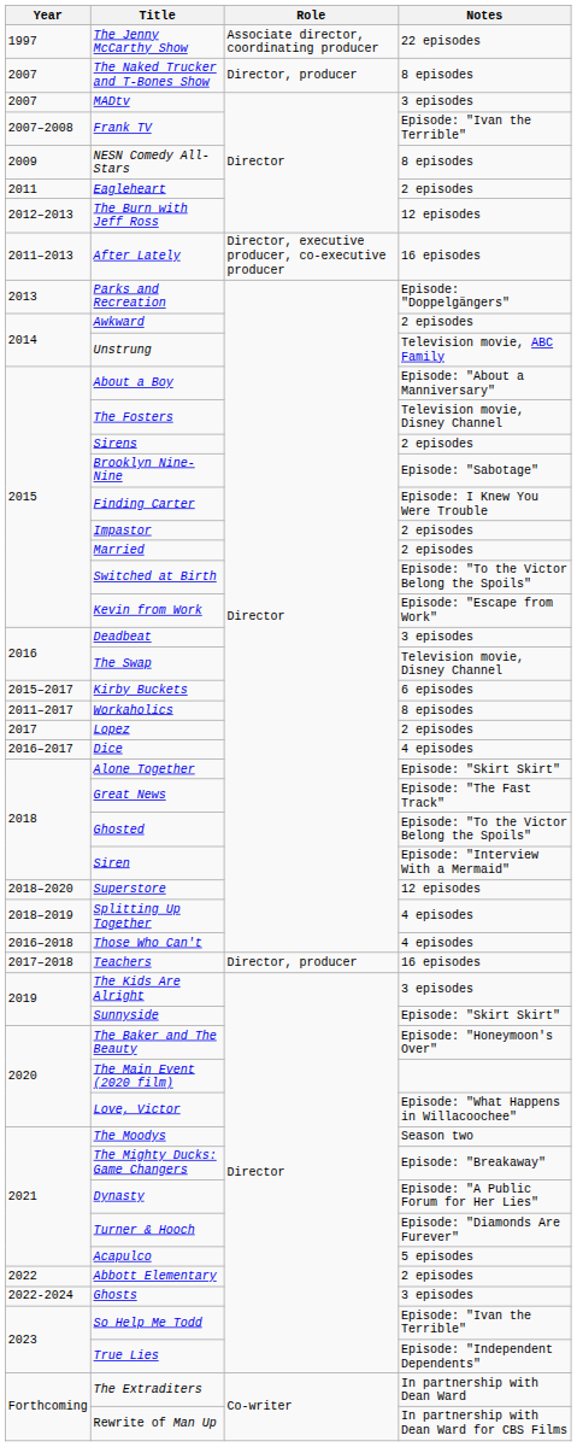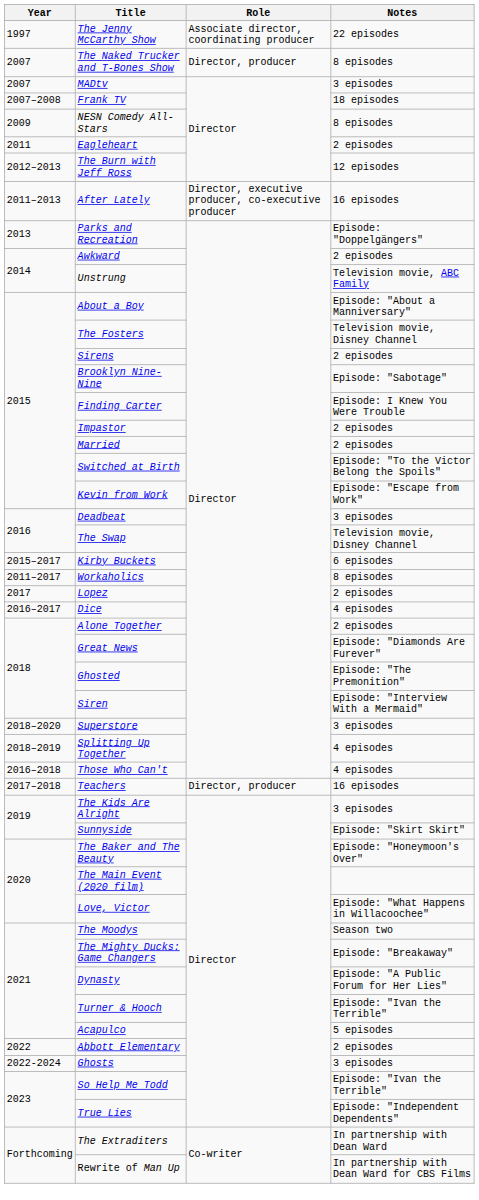 <table class="wikitable">
 <tr>
 <th>Year</th>
 <th>Title</th>
 <th>Role</th>
 <th>Notes</th>
 </tr>
 <tr>
 <td>1997</td>
 <td><em><a href='#'>The Jenny McCarthy Show</a></em></td>
 <td>Associate director, coordinating producer</td>
 <td>22 episodes</td>
 </tr>
 <tr>
 <td>2007</td>
 <td><em><a href='#'>The Naked Trucker and T-Bones Show</a></em></td>
 <td>Director, producer</td>
 <td>8 episodes</td>
 </tr>
 <tr>
 <td>2007</td>
 <td><em><a href='#'>MADtv</a></em></td>
 <td rowspan=5>Director</td>
 <td>3 episodes</td>
 </tr>
 <tr>
 <td>2007–2008</td>
 <td><em><a href='#'>Frank TV</a></em></td>
-<td>Episode: "Ivan the Terrible"</td>
+<td>18 episodes</td>
 </tr>
 <tr>
 <td>2009</td>
 <td><em>NESN Comedy All-Stars</em></td>
 <td>8 episodes</td>
 </tr>
 <tr>
 <td>2011</td>
 <td><em><a href='#'>Eagleheart</a></em></td>
 <td>2 episodes</td>
 </tr>
 <tr>
 <td>2012–2013</td>
 <td><em><a href='#'>The Burn with Jeff Ross</a></em></td>
 <td>12 episodes</td>
 </tr>
 <tr>
 <td>2011–2013</td>
 <td><em><a href='#'>After Lately</a></em></td>
 <td>Director, executive producer, co-executive producer</td>
 <td>16 episodes</td>
 </tr>
 <tr>
 <td>2013</td>
 <td><em><a href='#'>Parks and Recreation</a></em></td>
 <td rowspan=25>Director</td>
 <td>Episode: "Doppelgängers"</td>
 </tr>
 <tr>
 <td rowspan=2>2014</td>
 <td><em><a href='#'>Awkward</a></em></td>
 <td>2 episodes</td>
 </tr>
 <tr>
 <td><em>Unstrung</em></td>
 <td>Television movie, <a href='#'>ABC Family</a></td>
 </tr>
 <tr>
 <td rowspan=9>2015</td>
 <td><em><a href='#'>About a Boy</a></em></td>
 <td>Episode: "About a Manniversary"</td>
 </tr>
 <tr>
 <td><em><a href='#'>The Fosters</a></em></td>
 <td>Television movie, Disney Channel</td>
 </tr>
 <tr>
 <td><em><a href='#'>Sirens</a></em></td>
 <td>2 episodes</td>
 </tr>
 <tr>
 <td><em><a href='#'>Brooklyn Nine-Nine</a></em></td>
 <td>Episode: "Sabotage"</td>
 </tr>
 <tr>
 <td><em><a href='#'>Finding Carter</a></em></td>
 <td>Episode: I Knew You Were Trouble</td>
 </tr>
 <tr>
 <td><em><a href='#'>Impastor</a></em></td>
 <td>2 episodes</td>
 </tr>
 <tr>
 <td><em><a href='#'>Married</a></em></td>
 <td>2 episodes</td>
 </tr>
 <tr>
 <td><em><a href='#'>Switched at Birth</a></em></td>
 <td>Episode: "To the Victor Belong the Spoils"</td>
 </tr>
 <tr>
 <td><em><a href='#'>Kevin from Work</a></em></td>
 <td>Episode: "Escape from Work"</td>
 </tr>
 <tr>
 <td rowspan=2>2016</td>
 <td><em><a href='#'>Deadbeat</a></em></td>
 <td>3 episodes</td>
 </tr>
 <tr>
 <td><em><a href='#'>The Swap</a></em></td>
 <td>Television movie, Disney Channel</td>
 </tr>
 <tr>
 <td>2015–2017</td>
 <td><em><a href='#'>Kirby Buckets</a></em></td>
 <td>6 episodes</td>
 </tr>
 <tr>
 <td>2011–2017</td>
 <td><em><a href='#'>Workaholics</a></em></td>
 <td>8 episodes</td>
 </tr>
 <tr>
 <td>2017</td>
 <td><em><a href='#'>Lopez</a></em></td>
 <td>2 episodes</td>
 </tr>
 <tr>
 <td>2016–2017</td>
 <td><em><a href='#'>Dice</a></em></td>
 <td>4 episodes</td>
 </tr>
 <tr>
 <td rowspan=4>2018</td>
 <td><em><a href='#'>Alone Together</a></em></td>
-<td>Episode: "Skirt Skirt"</td>
+<td>2 episodes</td>
 </tr>
 <tr>
 <td><em><a href='#'>Great News</a></em></td>
-<td>Episode: "The Fast Track"</td>
+<td>Episode: "Diamonds Are Furever"</td>
 </tr>
 <tr>
 <td><em><a href='#'>Ghosted</a></em></td>
-<td>Episode: "To the Victor Belong the Spoils"</td>
+<td>Episode: "The Premonition"</td>
 </tr>
 <tr>
 <td><em><a href='#'>Siren</a></em></td>
 <td>Episode: "Interview With a Mermaid"</td>
 </tr>
 <tr>
 <td>2018–2020</td>
 <td><em><a href='#'>Superstore</a></em></td>
-<td>12 episodes</td>
+<td>3 episodes</td>
 </tr>
 <tr>
 <td>2018–2019</td>
 <td><em><a href='#'>Splitting Up Together</a></em></td>
 <td>4 episodes</td>
 </tr>
 <tr>
 <td>2016–2018</td>
 <td><em><a href='#'>Those Who Can't</a></em></td>
 <td>4 episodes</td>
 </tr>
 <tr>
 <td>2017–2018</td>
 <td><em><a href='#'>Teachers</a></em></td>
 <td>Director, producer</td>
 <td>16 episodes</td>
 </tr>
 <tr>
 <td rowspan=2>2019</td>
 <td><em><a href='#'>The Kids Are Alright</a></em></td>
 <td rowspan=14>Director</td>
 <td>3 episodes</td>
 </tr>
 <tr>
 <td><em><a href='#'>Sunnyside</a></em></td>
 <td>Episode: "Skirt Skirt"</td>
 </tr>
 <tr>
 <td rowspan=3>2020</td>
 <td><em><a href='#'>The Baker and The Beauty</a></em></td>
 <td>Episode: "Honeymoon's Over"</td>
 </tr>
 <tr>
 <td><em><a href='#'>The Main Event (2020 film)</a></em></td>
 <td></td>
 </tr>
 <tr>
 <td><em><a href='#'>Love, Victor</a></em></td>
 <td>Episode: "What Happens in Willacoochee"</td>
 </tr>
 <tr>
 <td rowspan=5>2021</td>
 <td><em><a href='#'>The Moodys</a></em></td>
 <td>Season two</td>
 </tr>
 <tr>
 <td><em><a href='#'>The Mighty Ducks: Game Changers</a></em></td>
 <td>Episode: "Breakaway"</td>
 </tr>
 <tr>
 <td><em><a href='#'>Dynasty</a></em></td>
 <td>Episode: "A Public Forum for Her Lies"</td>
 </tr>
 <tr>
 <td><em><a href='#'>Turner & Hooch</a></em></td>
-<td>Episode: "Diamonds Are Furever"</td>
+<td>Episode: "Ivan the Terrible"</td>
 </tr>
 <tr>
 <td><em><a href='#'>Acapulco</a></em></td>
 <td>5 episodes</td>
 </tr>
 <tr>
 <td>2022</td>
 <td><em><a href='#'>Abbott Elementary</a></em></td>
 <td>2 episodes</td>
 </tr>
 <tr>
 <td>2022-2024</td>
 <td><em><a href='#'>Ghosts</a></em></td>
 <td>3 episodes</td>
 </tr>
 <tr>
 <td rowspan=2>2023</td>
 <td><em><a href='#'>So Help Me Todd</a></em></td>
 <td>Episode: "Ivan the Terrible"</td>
 </tr>
 <tr>
 <td><em><a href='#'>True Lies</a></em></td>
 <td>Episode: "Independent Dependents"</td>
 </tr>
 <tr>
 <td rowspan=2>Forthcoming</td>
 <td><em>The Extraditers</em></td>
 <td rowspan=2>Co-writer</td>
 <td>In partnership with Dean Ward</td>
 </tr>
 <tr>
 <td>Rewrite of <em>Man Up</em></td>
 <td>In partnership with Dean Ward for CBS Films</td>
 </tr>
 </table>
